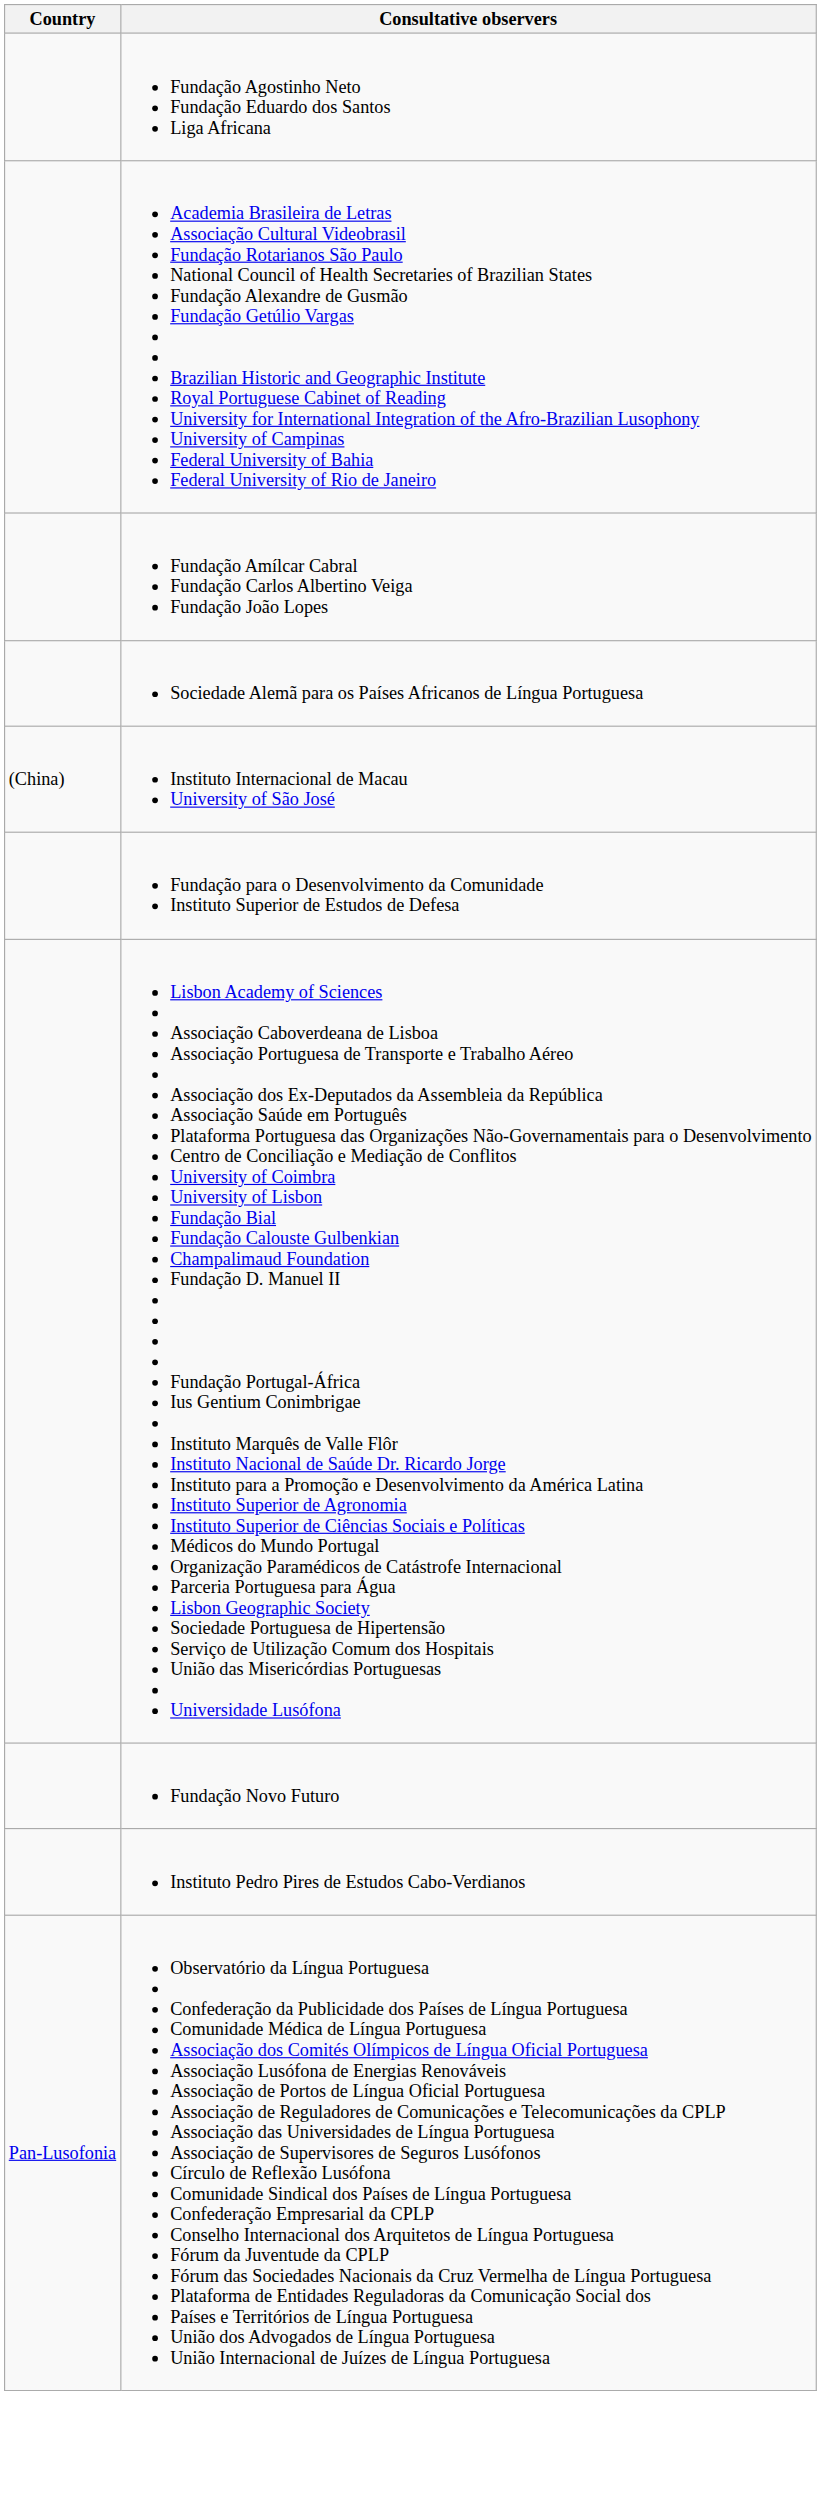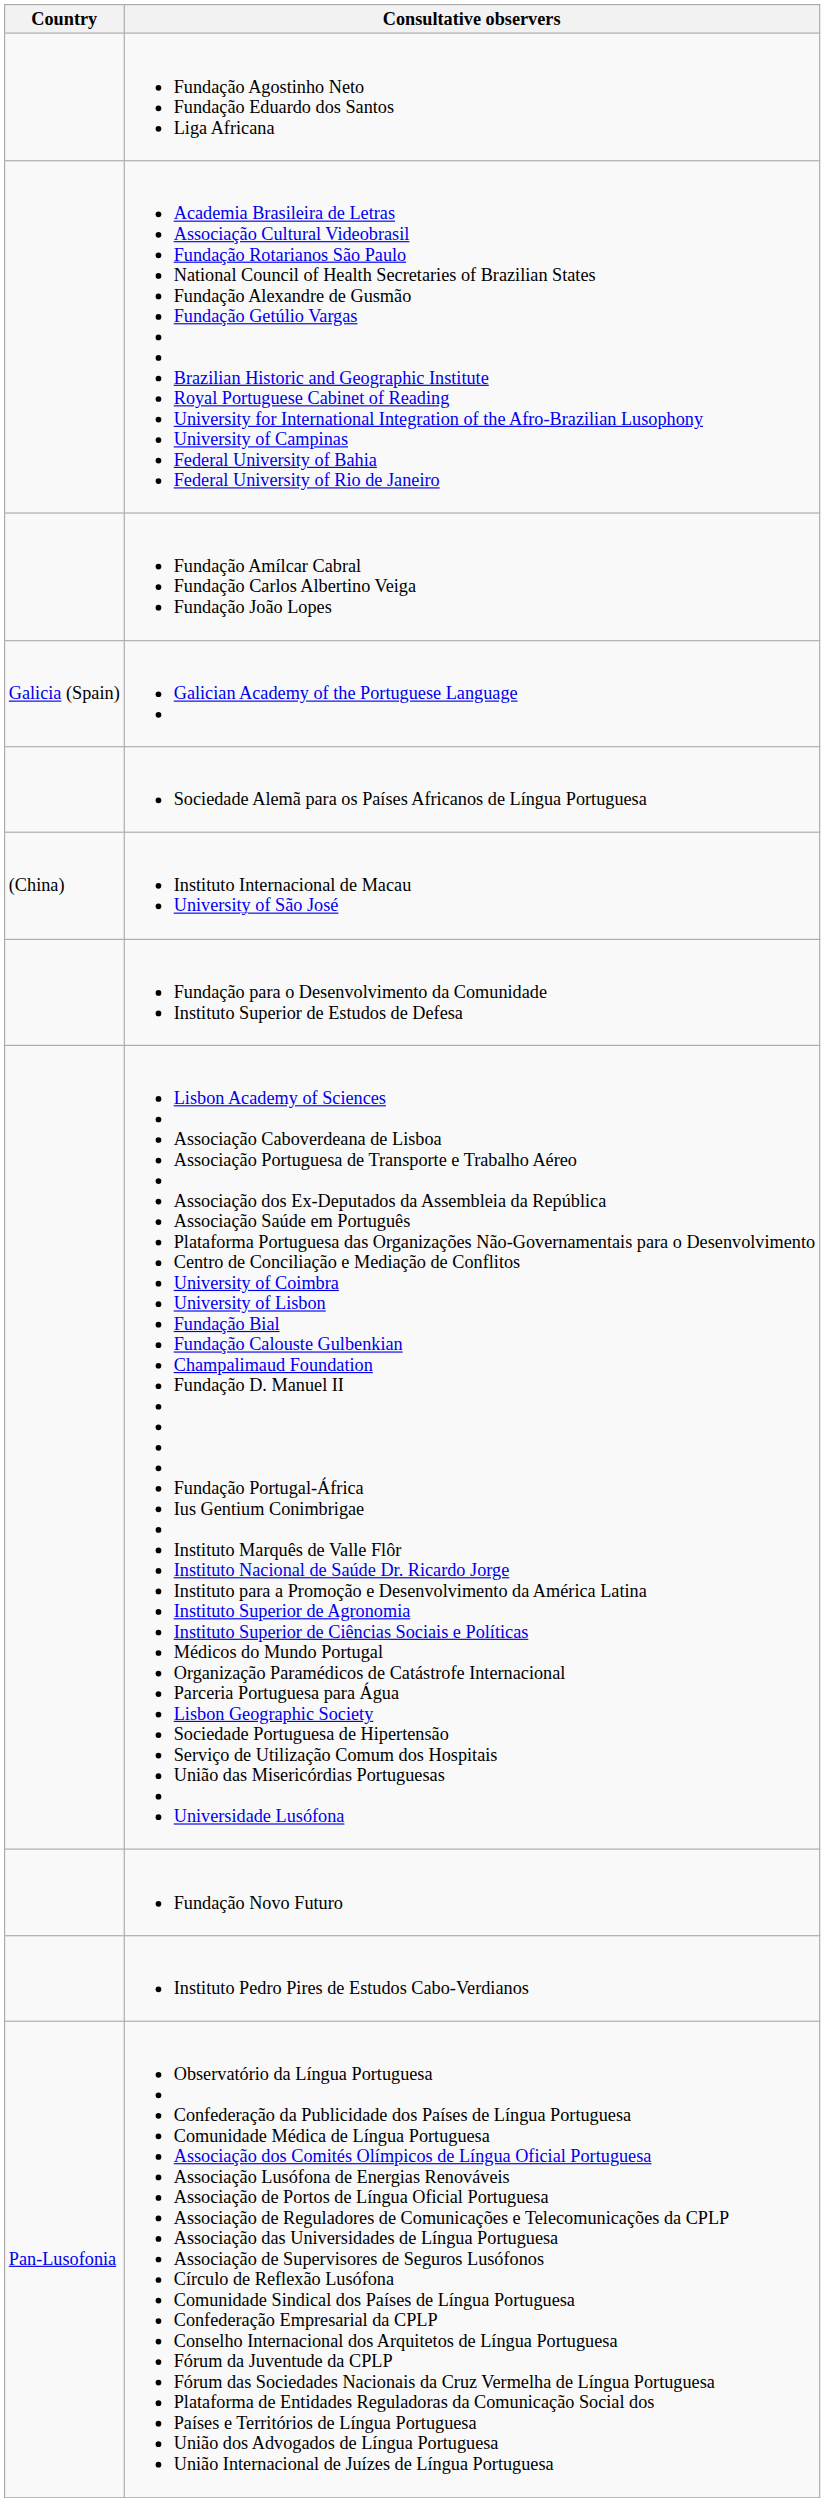 <table class="wikitable">
 <tr>
 <th>Country</th>
 <th>Consultative observers</th>
 </tr>
 <tr>
 <td></td>
 <td><br><ul><li>Fundação Agostinho Neto</li><li>Fundação Eduardo dos Santos</li><li>Liga Africana</li></ul></td>
 </tr>
 <tr>
 <td></td>
 <td><br><ul><li><a href='#'>Academia Brasileira de Letras</a></li><li><a href='#'>Associação Cultural Videobrasil</a></li><li><a href='#'>Fundação Rotarianos São Paulo</a></li><li>National Council of Health Secretaries of Brazilian States</li><li>Fundação Alexandre de Gusmão</li><li><a href='#'>Fundação Getúlio Vargas</a></li><li></li><li></li><li><a href='#'>Brazilian Historic and Geographic Institute</a></li><li><a href='#'>Royal Portuguese Cabinet of Reading</a></li><li><a href='#'>University for International Integration of the Afro-Brazilian Lusophony</a></li><li><a href='#'>University of Campinas</a></li><li><a href='#'>Federal University of Bahia</a></li><li><a href='#'>Federal University of Rio de Janeiro</a></li></ul></td>
 </tr>
 <tr>
 <td></td>
 <td><br><ul><li>Fundação Amílcar Cabral</li><li>Fundação Carlos Albertino Veiga</li><li>Fundação João Lopes</li></ul></td>
+</tr>
+<tr>
+<td> <a href='#'>Galicia</a> (Spain)</td>
+<td><br><ul><li><a href='#'>Galician Academy of the Portuguese Language</a></li><li></li></ul></td>
 </tr>
 <tr>
 <td></td>
 <td><br><ul><li>Sociedade Alemã para os Países Africanos de Língua Portuguesa</li></ul></td>
 </tr>
 <tr>
 <td> (China)</td>
 <td><br><ul><li>Instituto Internacional de Macau</li><li><a href='#'>University of São José</a></li></ul></td>
 </tr>
 <tr>
 <td></td>
 <td><br><ul><li>Fundação para o Desenvolvimento da Comunidade</li><li>Instituto Superior de Estudos de Defesa</li></ul></td>
 </tr>
 <tr>
 <td></td>
 <td><br><ul><li><a href='#'>Lisbon Academy of Sciences</a></li><li></li><li>Associação Caboverdeana de Lisboa</li><li>Associação Portuguesa de Transporte e Trabalho Aéreo</li><li></li><li>Associação dos Ex-Deputados da Assembleia da República</li><li>Associação Saúde em Português</li><li>Plataforma Portuguesa das Organizações Não-Governamentais para o Desenvolvimento</li><li>Centro de Conciliação e Mediação de Conflitos</li><li><a href='#'>University of Coimbra</a></li><li><a href='#'>University of Lisbon</a></li><li><a href='#'>Fundação Bial</a></li><li><a href='#'>Fundação Calouste Gulbenkian</a></li><li><a href='#'>Champalimaud Foundation</a></li><li>Fundação D. Manuel II</li><li></li><li></li><li></li><li></li><li>Fundação Portugal-África</li><li>Ius Gentium Conimbrigae</li><li></li><li>Instituto Marquês de Valle Flôr</li><li><a href='#'>Instituto Nacional de Saúde Dr. Ricardo Jorge</a></li><li>Instituto para a Promoção e Desenvolvimento da América Latina</li><li><a href='#'>Instituto Superior de Agronomia</a></li><li><a href='#'>Instituto Superior de Ciências Sociais e Políticas</a></li><li>Médicos do Mundo Portugal</li><li>Organização Paramédicos de Catástrofe Internacional</li><li>Parceria Portuguesa para Água</li><li><a href='#'>Lisbon Geographic Society</a></li><li>Sociedade Portuguesa de Hipertensão</li><li>Serviço de Utilização Comum dos Hospitais</li><li>União das Misericórdias Portuguesas</li><li></li><li><a href='#'>Universidade Lusófona</a></li></ul></td>
 </tr>
 <tr>
 <td></td>
 <td><br><ul><li>Fundação Novo Futuro</li></ul></td>
 </tr>
 <tr>
 <td></td>
 <td><br><ul><li>Instituto Pedro Pires de Estudos Cabo-Verdianos</li></ul></td>
 </tr>
 <tr>
 <td> <a href='#'>Pan-Lusofonia</a></td>
 <td><br><ul><li>Observatório da Língua Portuguesa</li><li></li><li>Confederação da Publicidade dos Países de Língua Portuguesa</li><li>Comunidade Médica de Língua Portuguesa</li><li><a href='#'>Associação dos Comités Olímpicos de Língua Oficial Portuguesa</a></li><li>Associação Lusófona de Energias Renováveis</li><li>Associação de Portos de Língua Oficial Portuguesa</li><li>Associação de Reguladores de Comunicações e Telecomunicações da CPLP</li><li>Associação das Universidades de Língua Portuguesa</li><li>Associação de Supervisores de Seguros Lusófonos</li><li>Círculo de Reflexão Lusófona</li><li>Comunidade Sindical dos Países de Língua Portuguesa</li><li>Confederação Empresarial da CPLP</li><li>Conselho Internacional dos Arquitetos de Língua Portuguesa</li><li>Fórum da Juventude da CPLP</li><li>Fórum das Sociedades Nacionais da Cruz Vermelha de Língua Portuguesa</li><li>Plataforma de Entidades Reguladoras da Comunicação Social dos</li><li>Países e Territórios de Língua Portuguesa</li><li>União dos Advogados de Língua Portuguesa</li><li>União Internacional de Juízes de Língua Portuguesa</li></ul></td>
 </tr>
 </table>
